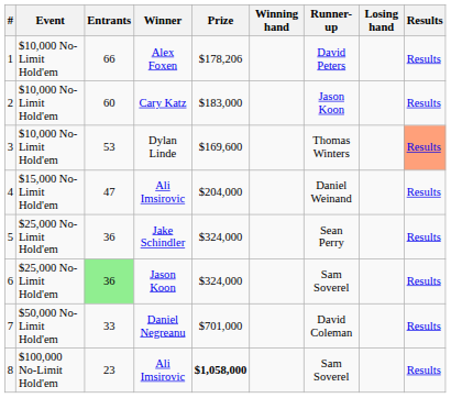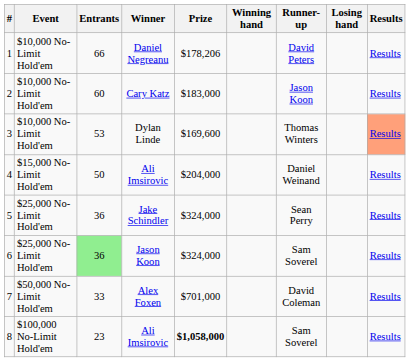 <table class="wikitable sortable">
 <tr>
 <th bgcolor="#FFEBAD">#</th>
 <th bgcolor="#FFEBAD">Event</th>
 <th bgcolor="#FFEBAD">Entrants</th>
 <th bgcolor="#FFEBAD">Winner</th>
 <th bgcolor="#FFEBAD">Prize</th>
 <th bgcolor="#FFEBAD">Winning hand</th>
 <th bgcolor="#FFEBAD">Runner-up</th>
 <th bgcolor="#FFEBAD">Losing hand</th>
 <th bgcolor="#FFEBAD">Results</th>
 </tr>
 <tr>
 <td>1</td>
 <td>$10,000 No-Limit Hold'em</td>
 <td align="center">66</td>
-<td align="center"> <a href='#'>Alex Foxen</a></td>
+<td align="center"> <a href='#'>Daniel Negreanu</a></td>
 <td align="center">$178,206</td>
 <td align="center"></td>
 <td align="center"> <a href='#'>David Peters</a></td>
 <td align="center"></td>
 <td><a href='#'>Results</a></td>
 </tr>
 <tr>
 <td>2</td>
 <td>$10,000 No-Limit Hold'em</td>
 <td align="center">60</td>
 <td align="center"> <a href='#'>Cary Katz</a></td>
 <td align="center">$183,000</td>
 <td align="center"></td>
 <td align="center"> <a href='#'>Jason Koon</a></td>
 <td align="center"></td>
 <td><a href='#'>Results</a></td>
 </tr>
 <tr>
 <td>3</td>
 <td>$10,000 No-Limit Hold'em</td>
 <td align="center">53</td>
 <td align="center"> Dylan Linde</td>
 <td align="center">$169,600</td>
 <td align="center"></td>
 <td align="center"> Thomas Winters</td>
 <td align="center"></td>
 <td style="background: lightsalmon;"><a href='#'>Results</a></td>
 </tr>
 <tr>
 <td>4</td>
 <td>$15,000 No-Limit Hold'em</td>
-<td align="center">47</td>
+<td align="center">50</td>
 <td align="center"> <a href='#'>Ali Imsirovic</a></td>
 <td align="center">$204,000</td>
 <td align="center"></td>
 <td align="center"> Daniel Weinand</td>
 <td align="center"></td>
 <td><a href='#'>Results</a></td>
 </tr>
 <tr>
 <td>5</td>
 <td>$25,000 No-Limit Hold'em</td>
 <td align="center">36</td>
 <td align="center"> <a href='#'>Jake Schindler</a></td>
 <td align="center">$324,000</td>
 <td align="center"></td>
 <td align="center"> Sean Perry</td>
 <td align="center"></td>
 <td><a href='#'>Results</a></td>
 </tr>
 <tr>
 <td>6</td>
 <td>$25,000 No-Limit Hold'em</td>
 <td align="center" style="background: lightgreen;">36</td>
 <td align="center"> <a href='#'>Jason Koon</a></td>
 <td align="center">$324,000</td>
 <td align="center"></td>
 <td align="center"> Sam Soverel</td>
 <td align="center"></td>
 <td><a href='#'>Results</a></td>
 </tr>
 <tr>
 <td>7</td>
 <td>$50,000 No-Limit Hold'em</td>
 <td align="center">33</td>
-<td align="center"> <a href='#'>Daniel Negreanu</a></td>
+<td align="center"> <a href='#'>Alex Foxen</a></td>
 <td align="center">$701,000</td>
 <td align="center"></td>
 <td align="center"> David Coleman</td>
 <td align="center"></td>
 <td><a href='#'>Results</a></td>
 </tr>
 <tr>
 <td>8</td>
 <td>$100,000 No-Limit Hold'em</td>
 <td align="center">23</td>
 <td align="center"> <a href='#'>Ali Imsirovic</a></td>
 <td align="center"><strong>$1,058,000</strong></td>
 <td align="center"></td>
 <td align="center"> Sam Soverel</td>
 <td align="center"></td>
 <td><a href='#'>Results</a></td>
 </tr>
 </table>
